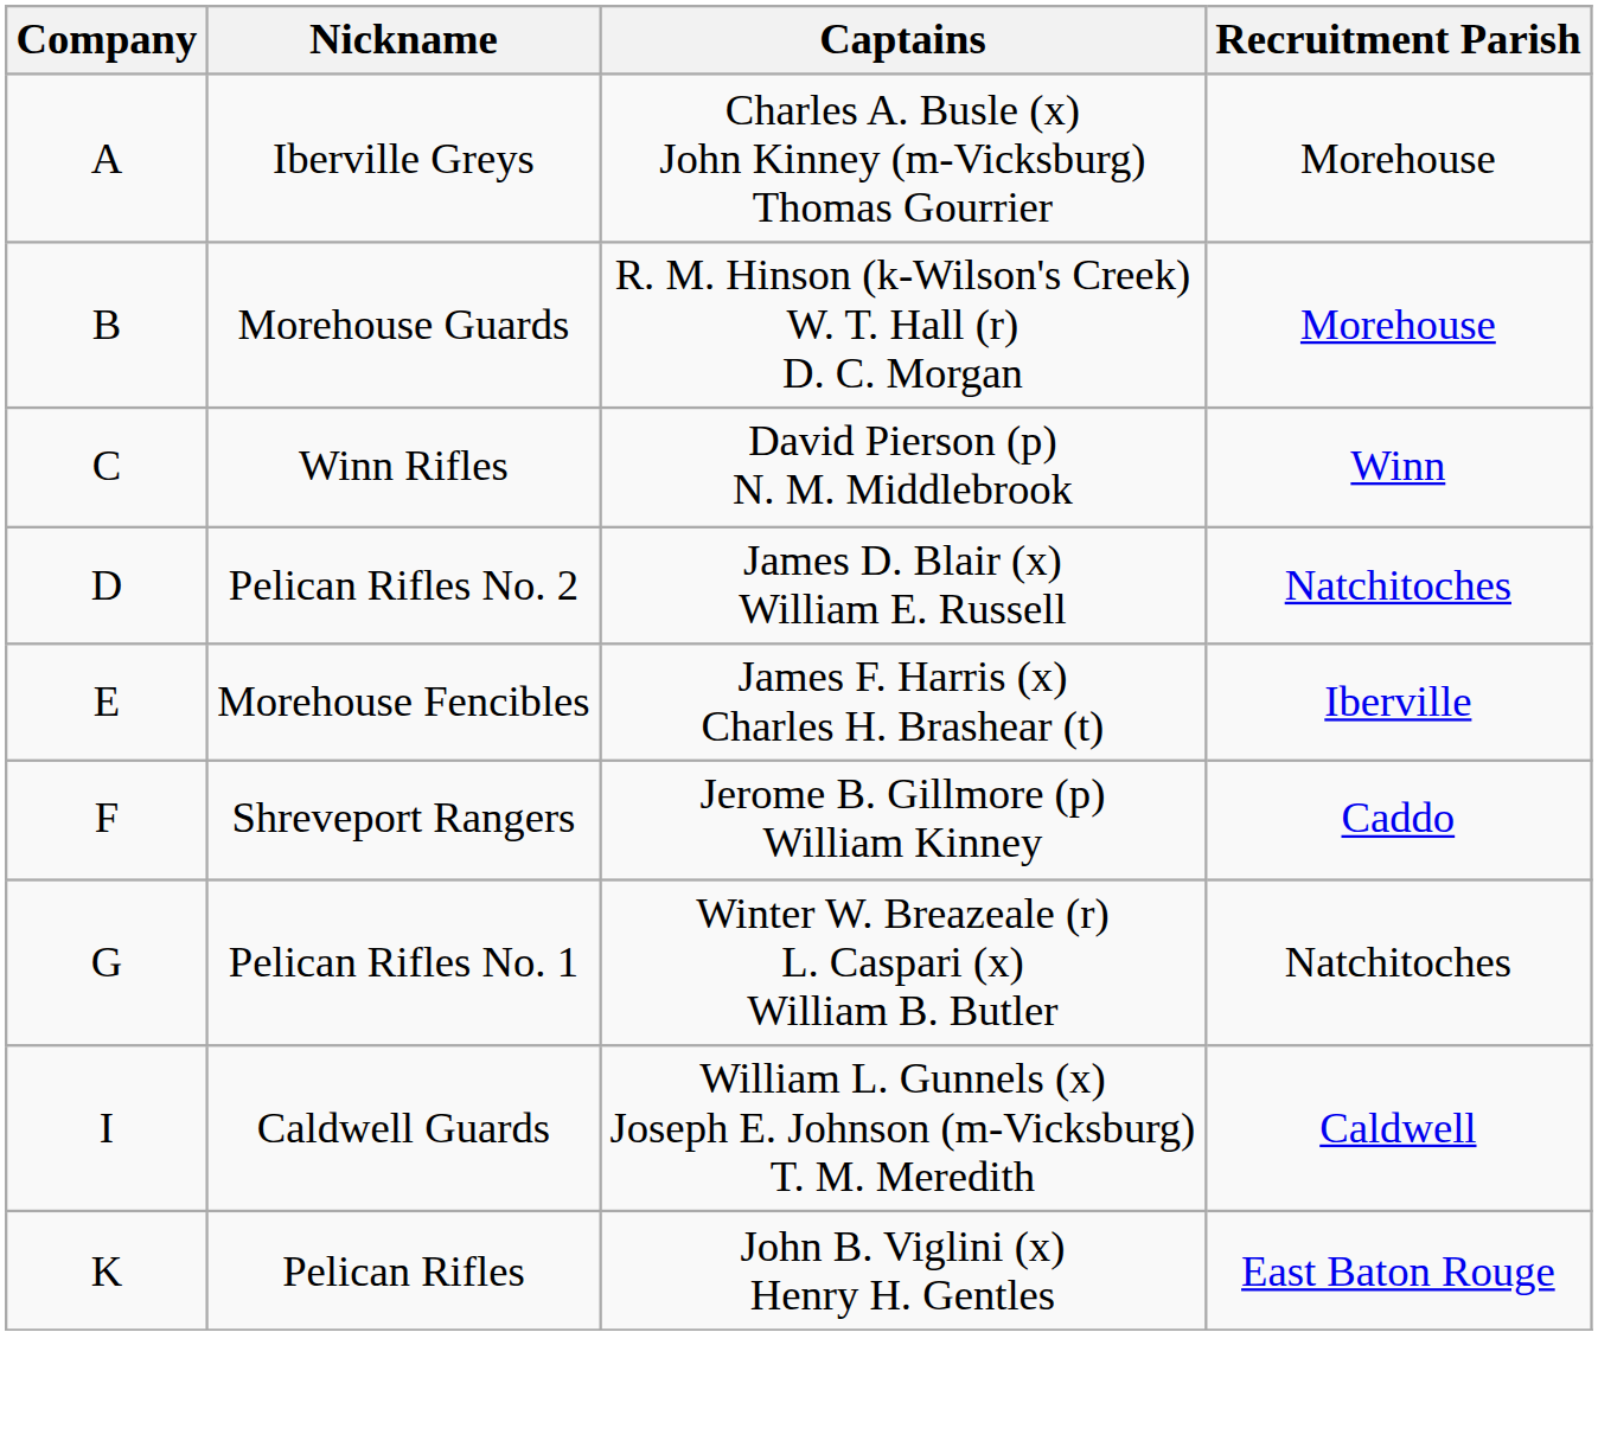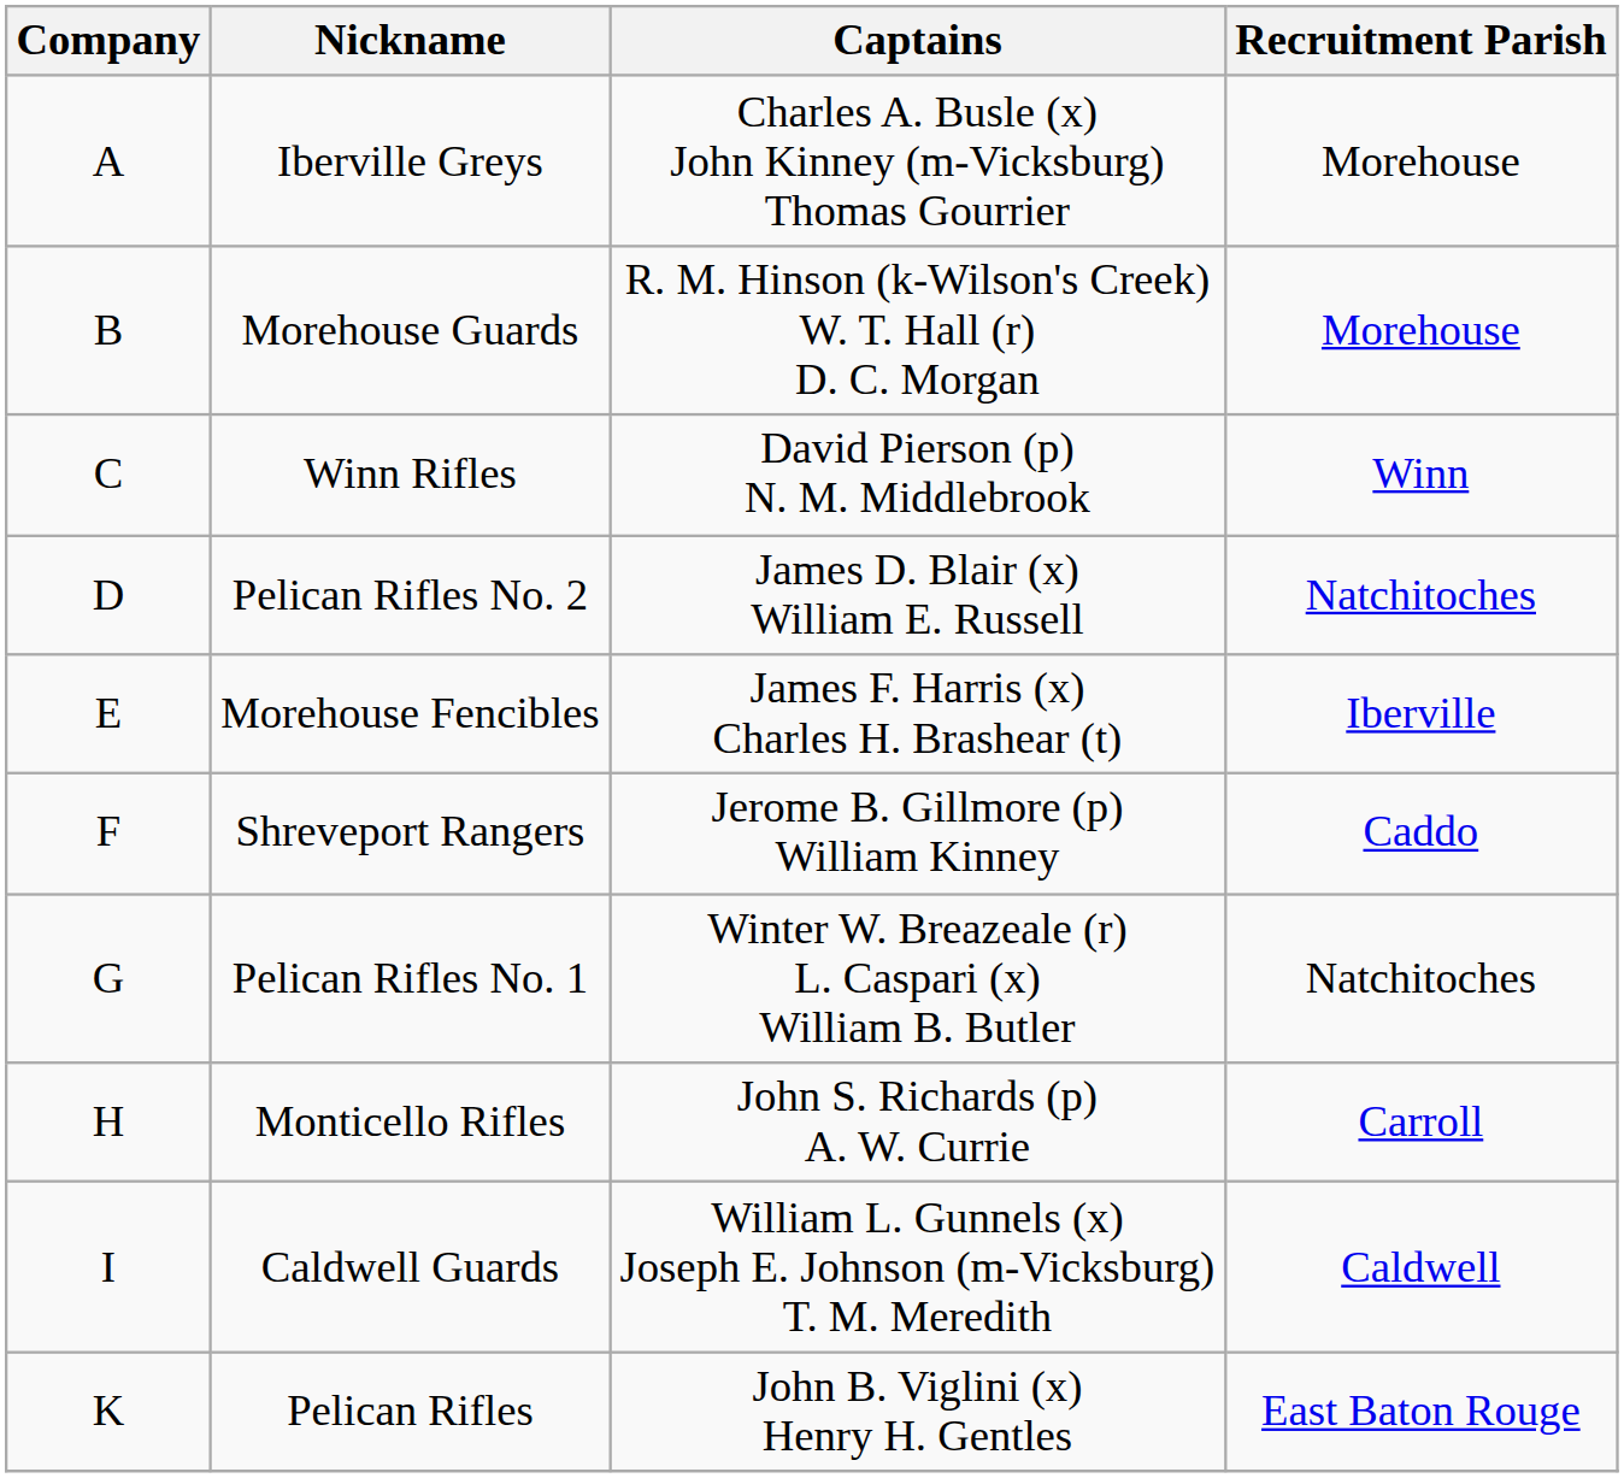 <table class="wikitable" style="text-align:center; ">
 <tr>
 <th>Company</th>
 <th>Nickname</th>
 <th>Captains</th>
 <th>Recruitment Parish</th>
 </tr>
 <tr>
 <td rowspan=1>A</td>
 <td>Iberville Greys</td>
 <td>Charles A. Busle (x)<br>John Kinney (m-Vicksburg)<br>Thomas Gourrier</td>
 <td>Morehouse</td>
 </tr>
 <tr>
 <td rowspan=1>B</td>
 <td>Morehouse Guards</td>
 <td>R. M. Hinson (k-Wilson's Creek)<br>W. T. Hall (r)<br>D. C. Morgan</td>
 <td><a href='#'>Morehouse</a></td>
 </tr>
 <tr>
 <td rowspan=1>C</td>
 <td>Winn Rifles</td>
 <td>David Pierson (p)<br>N. M. Middlebrook</td>
 <td><a href='#'>Winn</a></td>
 </tr>
 <tr>
 <td rowspan=1>D</td>
 <td>Pelican Rifles No. 2</td>
 <td>James D. Blair (x)<br>William E. Russell</td>
 <td><a href='#'>Natchitoches</a></td>
 </tr>
 <tr>
 <td rowspan=1>E</td>
 <td>Morehouse Fencibles</td>
 <td>James F. Harris (x)<br>Charles H. Brashear (t)</td>
 <td><a href='#'>Iberville</a></td>
 </tr>
 <tr>
 <td rowspan=1>F</td>
 <td>Shreveport Rangers</td>
 <td>Jerome B. Gillmore (p)<br>William Kinney</td>
 <td><a href='#'>Caddo</a></td>
 </tr>
 <tr>
 <td rowspan=1>G</td>
 <td>Pelican Rifles No. 1</td>
 <td>Winter W. Breazeale (r)<br>L. Caspari (x)<br>William B. Butler</td>
 <td>Natchitoches</td>
 </tr>
 <tr>
+<td rowspan=1>H</td>
+<td>Monticello Rifles</td>
+<td>John S. Richards (p)<br>A. W. Currie</td>
+<td><a href='#'>Carroll</a></td>
+</tr>
+<tr>
 <td rowspan=1>I</td>
 <td>Caldwell Guards</td>
 <td>William L. Gunnels (x)<br>Joseph E. Johnson (m-Vicksburg)<br>T. M. Meredith</td>
 <td><a href='#'>Caldwell</a></td>
 </tr>
 <tr>
 <td rowspan=1>K</td>
 <td>Pelican Rifles</td>
 <td>John B. Viglini (x)<br>Henry H. Gentles</td>
 <td><a href='#'>East Baton Rouge</a></td>
 </tr>
 <tr>
 </tr>
 </table>
